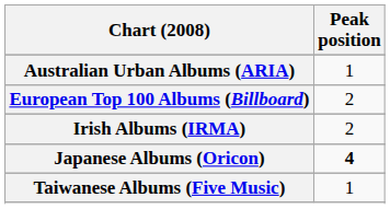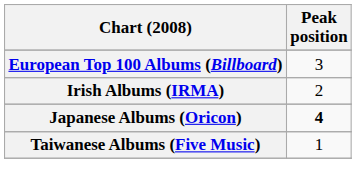 <table class="wikitable sortable plainrowheaders" style="text-align:center">
 <tr>
 <th scope="col">Chart (2008)</th>
 <th scope="col">Peak<br>position</th>
 </tr>
 <tr>
-</tr>
-<tr>
-<th scope="row">Australian Urban Albums (<a href='#'>ARIA</a>)</th>
-<td style="text-align:center;">1</td>
 </tr>
 <tr>
 </tr>
 <tr>
 </tr>
 <tr>
 </tr>
 <tr>
 </tr>
 <tr>
 </tr>
 <tr>
 </tr>
 <tr>
 <th scope="row"><a href='#'>European Top 100 Albums</a> (<em><a href='#'>Billboard</a></em>)</th>
-<td style="text-align:center;">2</td>
+<td style="text-align:center;">3</td>
 </tr>
 <tr>
 </tr>
 <tr>
 </tr>
 <tr>
 </tr>
 <tr>
 <th scope="row">Irish Albums (<a href='#'>IRMA</a>)</th>
 <td style="text-align:center;">2</td>
 </tr>
 <tr>
 </tr>
 <tr>
 <th scope="row">Japanese Albums (<a href='#'>Oricon</a>)</th>
 <td style="text-align:center;"><strong>4</strong></td>
 </tr>
 <tr>
 </tr>
 <tr>
 </tr>
 <tr>
 </tr>
 <tr>
 </tr>
 <tr>
 </tr>
 <tr>
 </tr>
 <tr>
 <th scope="row">Taiwanese Albums (<a href='#'>Five Music</a>)</th>
 <td>1</td>
 </tr>
 <tr>
 </tr>
 <tr>
 </tr>
 <tr>
 </tr>
 </table>
